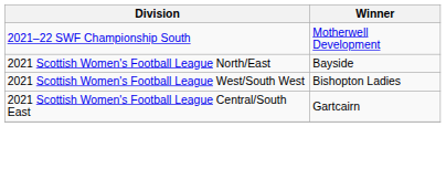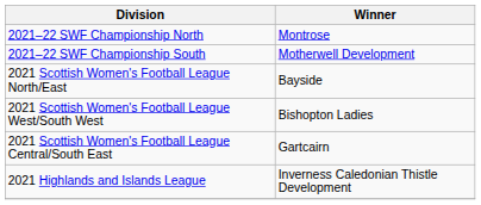 <table class="wikitable">
 <tr>
 <th>Division</th>
 <th>Winner</th>
+</tr>
+<tr>
+<td><a href='#'>2021–22 SWF Championship North</a></td>
+<td><a href='#'>Montrose</a></td>
 </tr>
 <tr>
 <td><a href='#'>2021–22 SWF Championship South</a></td>
 <td><a href='#'>Motherwell Development</a></td>
 </tr>
 <tr>
 <td>2021 <a href='#'>Scottish Women's Football League</a> North/East</td>
 <td>Bayside</td>
 </tr>
 <tr>
 <td>2021 <a href='#'>Scottish Women's Football League</a> West/South West</td>
 <td>Bishopton Ladies</td>
 </tr>
 <tr>
 <td>2021 <a href='#'>Scottish Women's Football League</a> Central/South East</td>
 <td>Gartcairn</td>
 </tr>
 <tr>
+<td>2021 <a href='#'>Highlands and Islands League</a></td>
+<td>Inverness Caledonian Thistle Development</td>
+</tr>
+<tr>
 </tr>
 </table>
